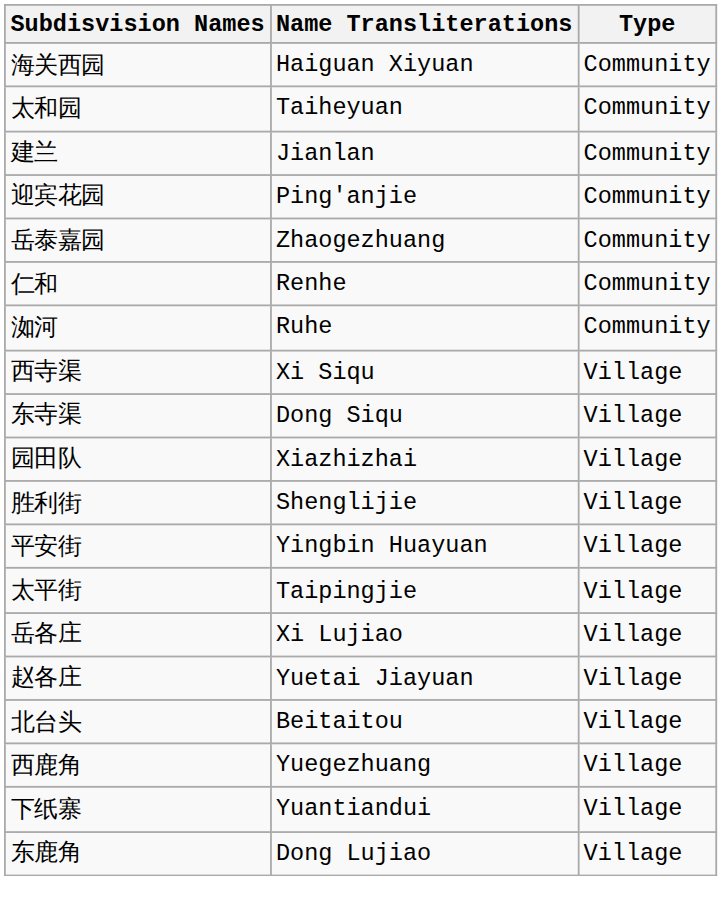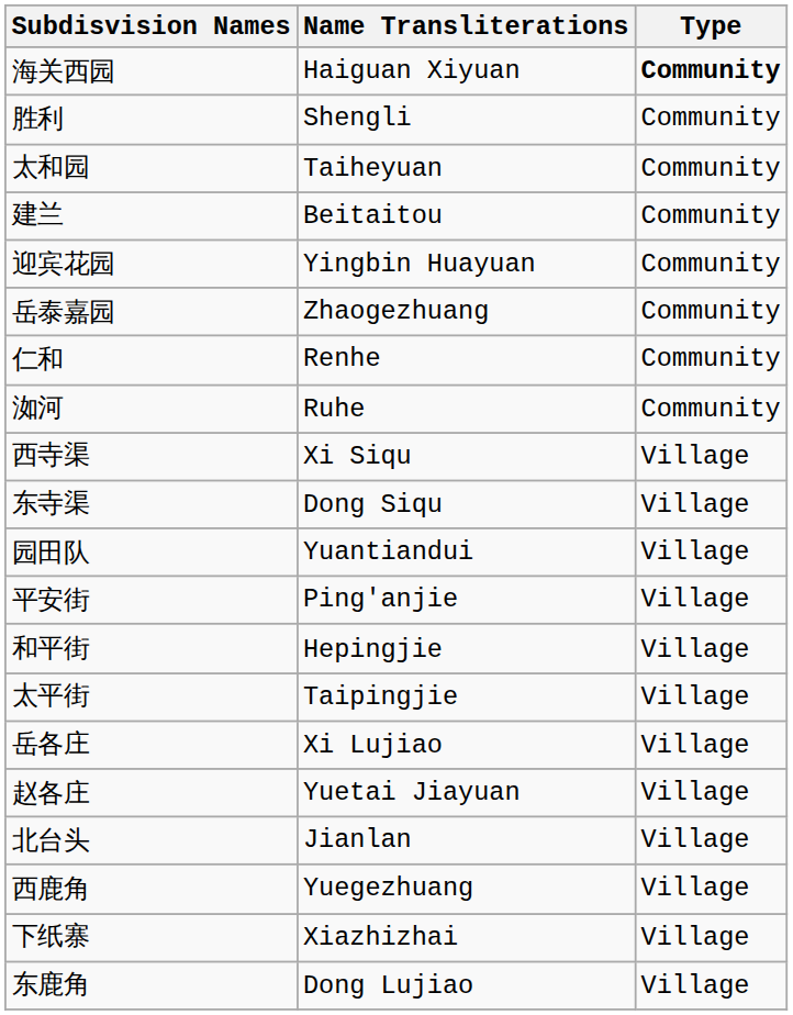 <table class="wikitable sortable">
 <tr>
 <th>Subdisvision Names</th>
 <th>Name Transliterations</th>
 <th>Type</th>
 </tr>
 <tr>
 <td>海关西园</td>
 <td>Haiguan Xiyuan</td>
+<td><strong>Community</strong></td>
+</tr>
+<tr>
+<td>胜利</td>
+<td>Shengli</td>
 <td>Community</td>
 </tr>
 <tr>
 <td>太和园</td>
 <td>Taiheyuan</td>
 <td>Community</td>
 </tr>
 <tr>
 <td>建兰</td>
-<td>Jianlan</td>
+<td>Beitaitou</td>
 <td>Community</td>
 </tr>
 <tr>
 <td>迎宾花园</td>
-<td>Ping'anjie</td>
+<td>Yingbin Huayuan</td>
 <td>Community</td>
 </tr>
 <tr>
 <td>岳泰嘉园</td>
 <td>Zhaogezhuang</td>
 <td>Community</td>
 </tr>
 <tr>
 <td>仁和</td>
 <td>Renhe</td>
 <td>Community</td>
 </tr>
 <tr>
 <td>洳河</td>
 <td>Ruhe</td>
 <td>Community</td>
 </tr>
 <tr>
 <td>西寺渠</td>
 <td>Xi Siqu</td>
 <td>Village</td>
 </tr>
 <tr>
 <td>东寺渠</td>
 <td>Dong Siqu</td>
 <td>Village</td>
 </tr>
 <tr>
 <td>园田队</td>
-<td>Xiazhizhai</td>
-<td>Village</td>
-</tr>
-<tr>
-<td>胜利街</td>
-<td>Shenglijie</td>
+<td>Yuantiandui</td>
 <td>Village</td>
 </tr>
 <tr>
 <td>平安街</td>
-<td>Yingbin Huayuan</td>
+<td>Ping'anjie</td>
+<td>Village</td>
+</tr>
+<tr>
+<td>和平街</td>
+<td>Hepingjie</td>
 <td>Village</td>
 </tr>
 <tr>
 <td>太平街</td>
 <td>Taipingjie</td>
 <td>Village</td>
 </tr>
 <tr>
 <td>岳各庄</td>
 <td>Xi Lujiao</td>
 <td>Village</td>
 </tr>
 <tr>
 <td>赵各庄</td>
 <td>Yuetai Jiayuan</td>
 <td>Village</td>
 </tr>
 <tr>
 <td>北台头</td>
-<td>Beitaitou</td>
+<td>Jianlan</td>
 <td>Village</td>
 </tr>
 <tr>
 <td>西鹿角</td>
 <td>Yuegezhuang</td>
 <td>Village</td>
 </tr>
 <tr>
 <td>下纸寨</td>
-<td>Yuantiandui</td>
+<td>Xiazhizhai</td>
 <td>Village</td>
 </tr>
 <tr>
 <td>东鹿角</td>
 <td>Dong Lujiao</td>
 <td>Village</td>
 </tr>
 </table>
